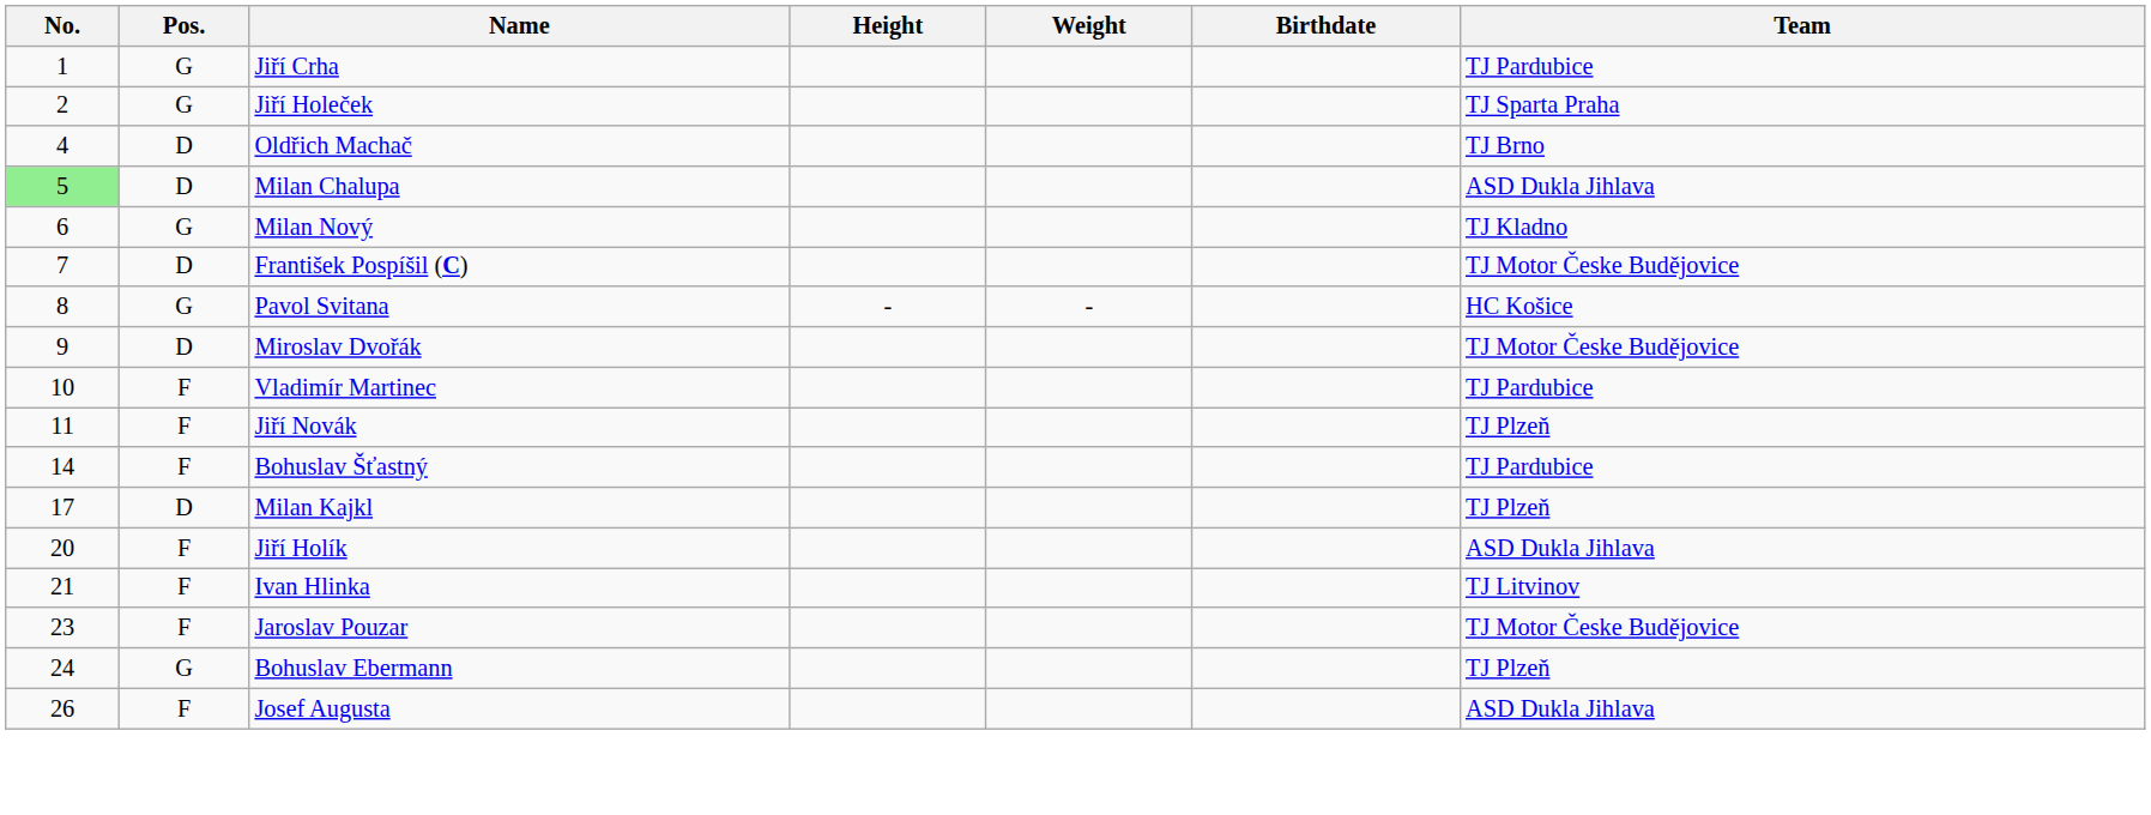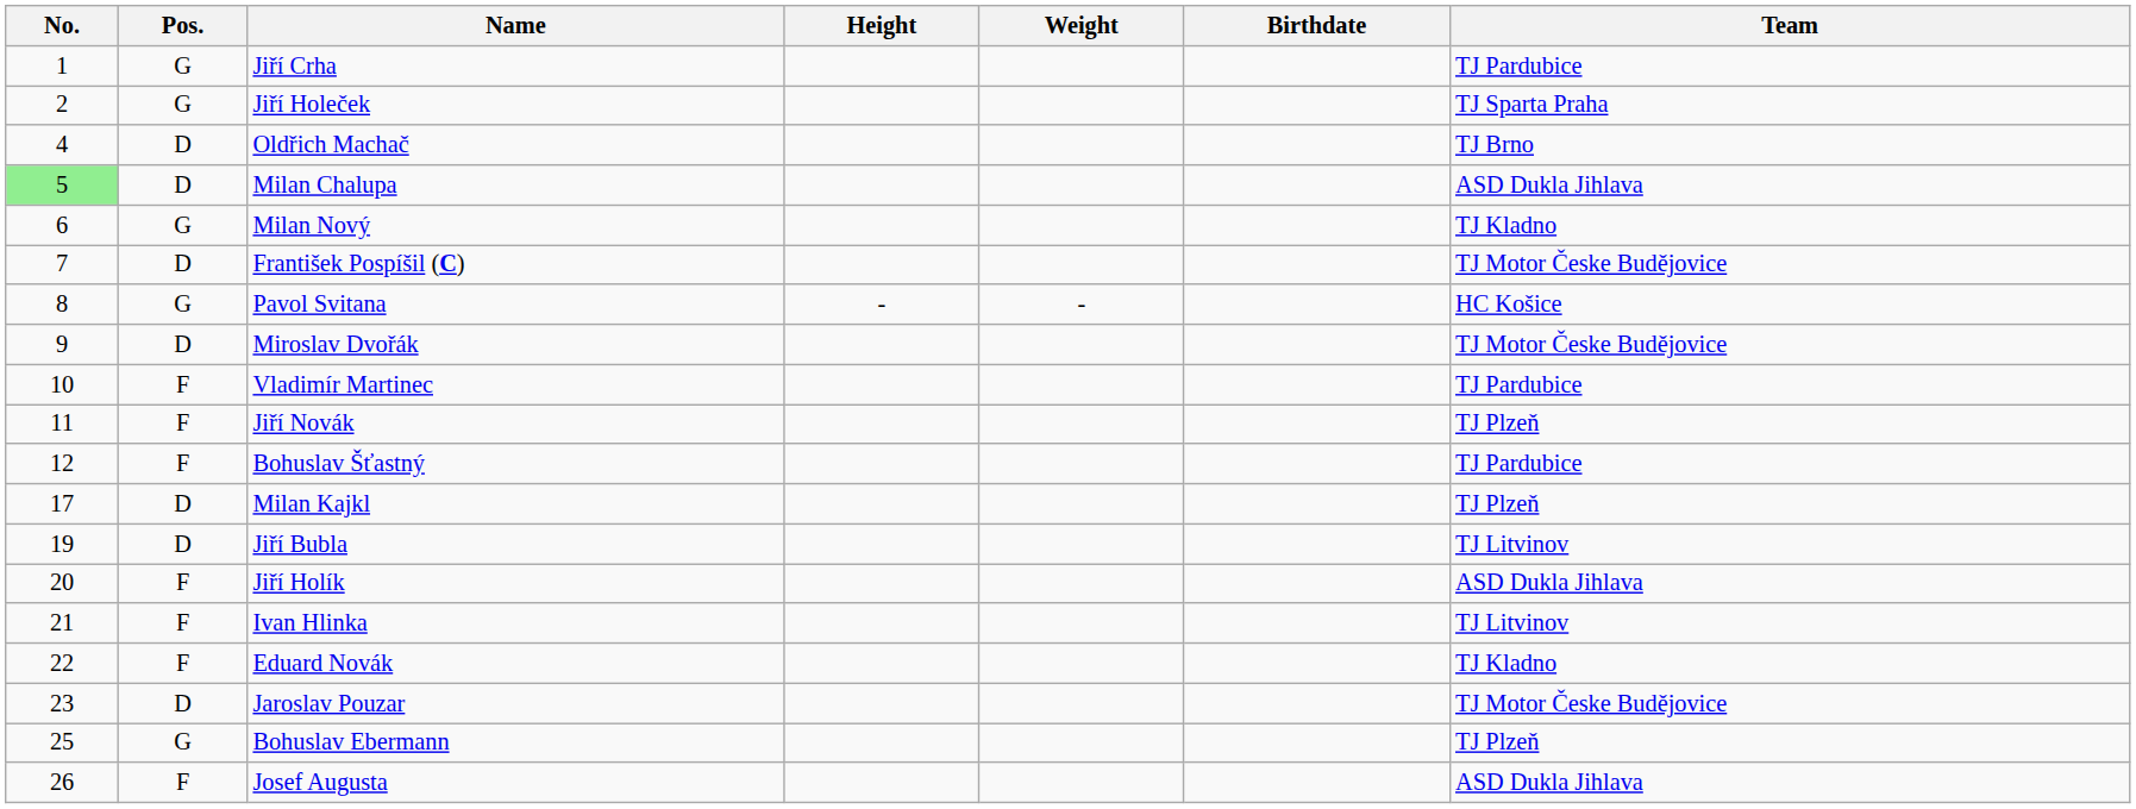 <table class="wikitable sortable" width="80%" style="font-size: 90%; text-align: center;">
 <tr>
 <th>No.</th>
 <th>Pos.</th>
 <th>Name</th>
 <th>Height</th>
 <th>Weight</th>
 <th>Birthdate</th>
 <th>Team</th>
 </tr>
 <tr>
 <td>1</td>
 <td>G</td>
 <td style="text-align:left;"><a href='#'>Jiří Crha</a></td>
 <td></td>
 <td></td>
 <td style="text-align:right;"></td>
 <td style="text-align:left;"> <a href='#'>TJ Pardubice</a></td>
 </tr>
 <tr>
 <td>2</td>
 <td>G</td>
 <td style="text-align:left;"><a href='#'>Jiří Holeček</a></td>
 <td></td>
 <td></td>
 <td style="text-align:right;"></td>
 <td style="text-align:left;"> <a href='#'>TJ Sparta Praha</a></td>
 </tr>
 <tr>
 <td>4</td>
 <td>D</td>
 <td style="text-align:left;"><a href='#'>Oldřich Machač</a></td>
 <td></td>
 <td></td>
 <td style="text-align:right;"></td>
 <td style="text-align:left;"> <a href='#'>TJ Brno</a></td>
 </tr>
 <tr>
 <td style="background: lightgreen;">5</td>
 <td>D</td>
 <td style="text-align:left;"><a href='#'>Milan Chalupa</a></td>
 <td></td>
 <td></td>
 <td style="text-align:right;"></td>
 <td style="text-align:left;"> <a href='#'>ASD Dukla Jihlava</a></td>
 </tr>
 <tr>
 <td>6</td>
 <td>G</td>
 <td style="text-align:left;"><a href='#'>Milan Nový</a></td>
 <td></td>
 <td></td>
 <td style="text-align:right;"></td>
 <td style="text-align:left;"> <a href='#'>TJ Kladno</a></td>
 </tr>
 <tr>
 <td>7</td>
 <td>D</td>
 <td style="text-align:left;"><a href='#'>František Pospíšil</a> (<strong><a href='#'>C</a></strong>)</td>
 <td></td>
 <td></td>
 <td style="text-align:right;"></td>
 <td style="text-align:left;"> <a href='#'>TJ Motor Česke Budějovice</a></td>
 </tr>
 <tr>
 <td>8</td>
 <td>G</td>
 <td style="text-align:left;"><a href='#'>Pavol Svitana</a></td>
 <td>-</td>
 <td>-</td>
 <td style="text-align:right;"></td>
 <td style="text-align:left;"> <a href='#'>HC Košice</a></td>
 </tr>
 <tr>
 <td>9</td>
 <td>D</td>
 <td style="text-align:left;"><a href='#'>Miroslav Dvořák</a></td>
 <td></td>
 <td></td>
 <td style="text-align:right;"></td>
 <td style="text-align:left;"> <a href='#'>TJ Motor Česke Budějovice</a></td>
 </tr>
 <tr>
 <td>10</td>
 <td>F</td>
 <td style="text-align:left;"><a href='#'>Vladimír Martinec</a></td>
 <td></td>
 <td></td>
 <td style="text-align:right;"></td>
 <td style="text-align:left;"> <a href='#'>TJ Pardubice</a></td>
 </tr>
 <tr>
 <td>11</td>
 <td>F</td>
 <td style="text-align:left;"><a href='#'>Jiří Novák</a></td>
 <td></td>
 <td></td>
 <td style="text-align:right;"></td>
 <td style="text-align:left;"> <a href='#'>TJ Plzeň</a></td>
 </tr>
 <tr>
-<td>14</td>
+<td>12</td>
 <td>F</td>
 <td style="text-align:left;"><a href='#'>Bohuslav Šťastný</a></td>
 <td></td>
 <td></td>
 <td style="text-align:right;"></td>
 <td style="text-align:left;"> <a href='#'>TJ Pardubice</a></td>
 </tr>
 <tr>
 <td>17</td>
 <td>D</td>
 <td style="text-align:left;"><a href='#'>Milan Kajkl</a></td>
 <td></td>
 <td></td>
 <td style="text-align:right;"></td>
 <td style="text-align:left;"> <a href='#'>TJ Plzeň</a></td>
+</tr>
+<tr>
+<td>19</td>
+<td>D</td>
+<td style="text-align:left;"><a href='#'>Jiří Bubla</a></td>
+<td></td>
+<td></td>
+<td style="text-align:right;"></td>
+<td style="text-align:left;"> <a href='#'>TJ Litvinov</a></td>
 </tr>
 <tr>
 <td>20</td>
 <td>F</td>
 <td style="text-align:left;"><a href='#'>Jiří Holík</a></td>
 <td></td>
 <td></td>
 <td style="text-align:right;"></td>
 <td style="text-align:left;"> <a href='#'>ASD Dukla Jihlava</a></td>
 </tr>
 <tr>
 <td>21</td>
 <td>F</td>
 <td style="text-align:left;"><a href='#'>Ivan Hlinka</a></td>
 <td></td>
 <td></td>
 <td style="text-align:right;"></td>
 <td style="text-align:left;"> <a href='#'>TJ Litvinov</a></td>
 </tr>
 <tr>
+<td>22</td>
+<td>F</td>
+<td style="text-align:left;"><a href='#'>Eduard Novák</a></td>
+<td></td>
+<td></td>
+<td style="text-align:right;"></td>
+<td style="text-align:left;"> <a href='#'>TJ Kladno</a></td>
+</tr>
+<tr>
 <td>23</td>
-<td>F</td>
+<td>D</td>
 <td style="text-align:left;"><a href='#'>Jaroslav Pouzar</a></td>
 <td></td>
 <td></td>
 <td style="text-align:right;"></td>
 <td style="text-align:left;"> <a href='#'>TJ Motor Česke Budějovice</a></td>
 </tr>
 <tr>
-<td>24</td>
+<td>25</td>
 <td>G</td>
 <td style="text-align:left;"><a href='#'>Bohuslav Ebermann</a></td>
 <td></td>
 <td></td>
 <td style="text-align:right;"></td>
 <td style="text-align:left;"> <a href='#'>TJ Plzeň</a></td>
 </tr>
 <tr>
 <td>26</td>
 <td>F</td>
 <td style="text-align:left;"><a href='#'>Josef Augusta</a></td>
 <td></td>
 <td></td>
 <td style="text-align:right;"></td>
 <td style="text-align:left;"> <a href='#'>ASD Dukla Jihlava</a></td>
 </tr>
 </table>
